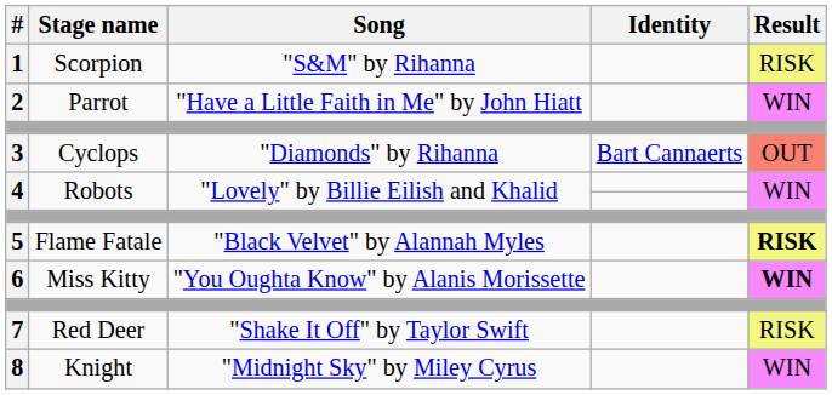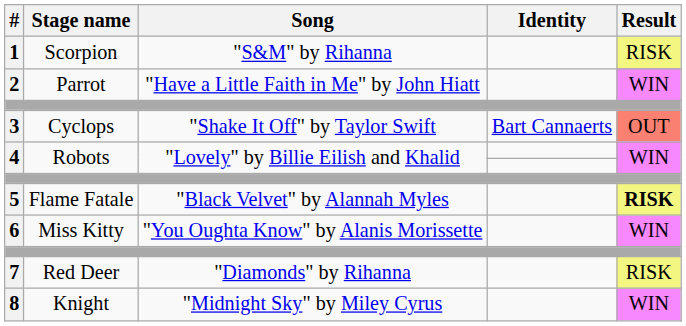 <table class="wikitable plainrowheaders" style="text-align: center;">
 <tr>
 <th>#</th>
 <th>Stage name</th>
 <th>Song</th>
 <th>Identity</th>
 <th>Result</th>
 </tr>
 <tr>
 <th>1</th>
 <td>Scorpion</td>
 <td>"<a href='#'>S&M</a>" by <a href='#'>Rihanna</a></td>
 <td></td>
 <td bgcolor="F3F781">RISK</td>
 </tr>
 <tr>
 <th>2</th>
 <td>Parrot</td>
 <td>"<a href='#'>Have a Little Faith in Me</a>" by <a href='#'>John Hiatt</a></td>
 <td></td>
 <td bgcolor="F888FD">WIN</td>
 </tr>
 <tr>
 <th colspan="5" style="background:darkgrey"></th>
 </tr>
 <tr>
 <th>3</th>
 <td>Cyclops</td>
-<td>"<a href='#'>Diamonds</a>" by <a href='#'>Rihanna</a></td>
+<td>"<a href='#'>Shake It Off</a>" by <a href='#'>Taylor Swift</a></td>
 <td><a href='#'>Bart Cannaerts</a></td>
 <td bgcolor="salmon">OUT</td>
 </tr>
 <tr>
 <th rowspan="2">4</th>
 <td rowspan="2">Robots</td>
 <td rowspan="2">"<a href='#'>Lovely</a>" by <a href='#'>Billie Eilish</a> and <a href='#'>Khalid</a></td>
 <td></td>
 <td rowspan="2" bgcolor="F888FD">WIN</td>
 </tr>
 <tr>
 <td></td>
 </tr>
 <tr>
 <th colspan="5" style="background:darkgrey"></th>
 </tr>
 <tr>
 <th>5</th>
 <td>Flame Fatale</td>
 <td>"<a href='#'>Black Velvet</a>" by <a href='#'>Alannah Myles</a></td>
 <td></td>
 <td bgcolor="F3F781"><strong>RISK</strong></td>
 </tr>
 <tr>
 <th>6</th>
 <td>Miss Kitty</td>
 <td>"<a href='#'>You Oughta Know</a>" by <a href='#'>Alanis Morissette</a></td>
 <td></td>
-<td bgcolor="F888FD"><strong>WIN</strong></td>
+<td bgcolor="F888FD">WIN</td>
 </tr>
 <tr>
 <th colspan="5" style="background:darkgrey"></th>
 </tr>
 <tr>
 <th>7</th>
 <td>Red Deer</td>
-<td>"<a href='#'>Shake It Off</a>" by <a href='#'>Taylor Swift</a></td>
+<td>"<a href='#'>Diamonds</a>" by <a href='#'>Rihanna</a></td>
 <td></td>
 <td bgcolor="F3F781">RISK</td>
 </tr>
 <tr>
 <th>8</th>
 <td>Knight</td>
 <td>"<a href='#'>Midnight Sky</a>" by <a href='#'>Miley Cyrus</a></td>
 <td></td>
 <td bgcolor="F888FD">WIN</td>
 </tr>
 </table>
